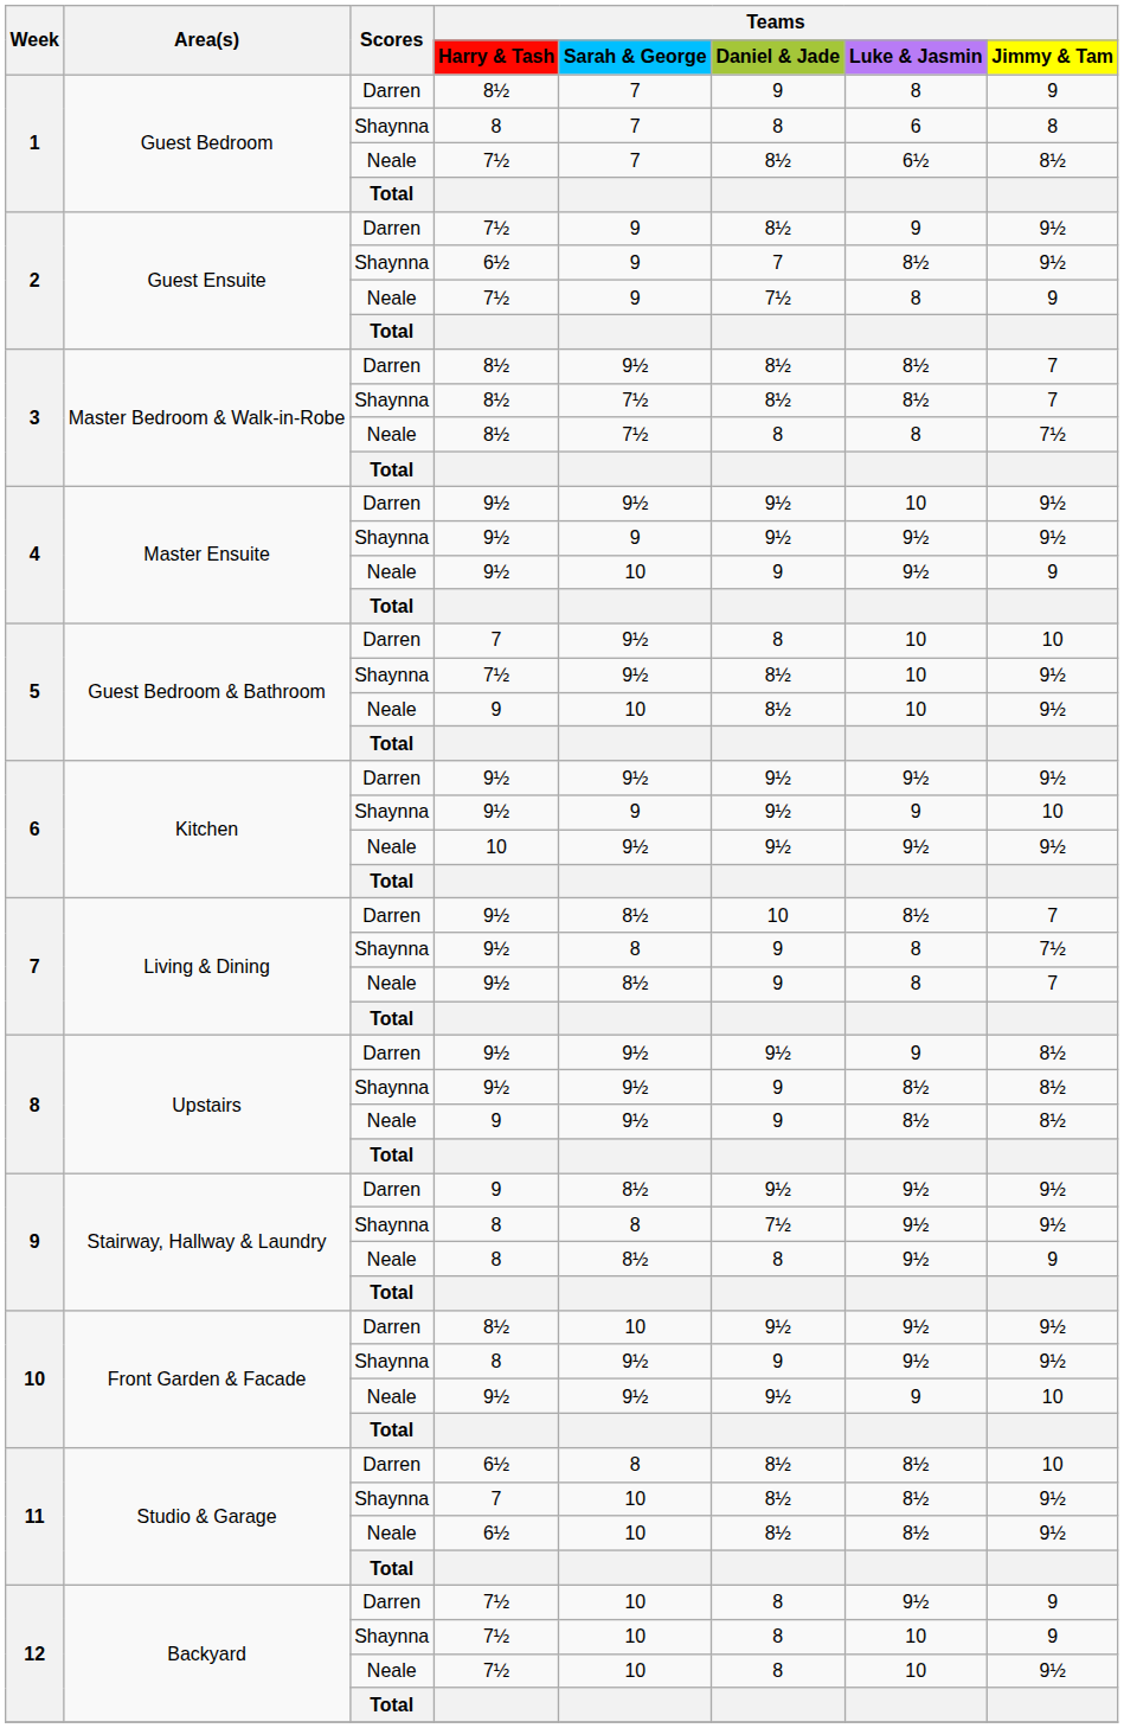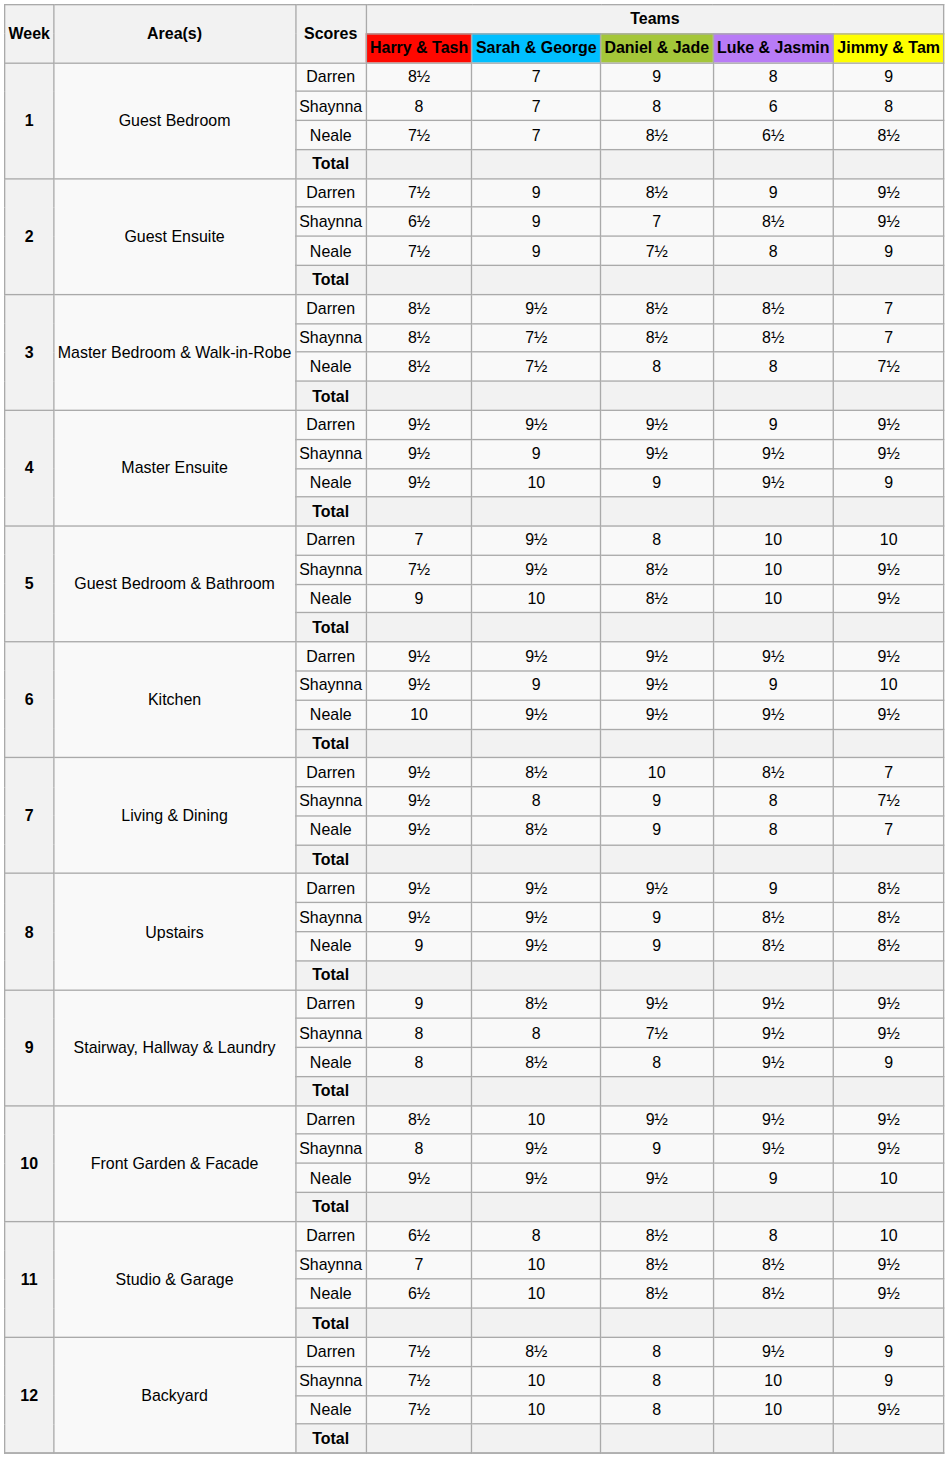 <table class="wikitable" style="text-align: center; font-size: 9pt; line-height:16px; width:80%">
 <tr>
 <th scope="col" rowspan="2">Week</th>
 <th scope="col" rowspan="2">Area(s)</th>
 <th scope="col" rowspan="2">Scores</th>
 <th scope="col" colspan="5">Teams</th>
 </tr>
 <tr>
 <th style="background:#FF0800; color:black;"><strong>Harry & Tash</strong></th>
 <th style="background:#00BFFF; color:black;"><strong>Sarah & George</strong></th>
 <th style="background:#A4C639; color:black;"><strong>Daniel & Jade</strong></th>
 <th style="background:#B87BF6; color:black;"><strong>Luke & Jasmin</strong></th>
 <th style="background:yellow; color:black;"><strong>Jimmy & Tam</strong></th>
 </tr>
 <tr>
 <th rowspan="4">1</th>
 <td rowspan="4">Guest Bedroom</td>
 <td>Darren</td>
 <td>8½</td>
 <td>7</td>
 <td>9</td>
 <td>8</td>
 <td>9</td>
 </tr>
 <tr>
 <td>Shaynna</td>
 <td>8</td>
 <td>7</td>
 <td>8</td>
 <td>6</td>
 <td>8</td>
 </tr>
 <tr>
 <td>Neale</td>
 <td>7½</td>
 <td>7</td>
 <td>8½</td>
 <td>6½</td>
 <td>8½</td>
 </tr>
 <tr>
 <th>Total</th>
 <th></th>
 <th></th>
 <th></th>
 <th></th>
 <th></th>
 </tr>
 <tr>
 <th rowspan="4">2</th>
 <td rowspan="4">Guest Ensuite</td>
 <td>Darren</td>
 <td>7½</td>
 <td>9</td>
 <td>8½</td>
 <td>9</td>
 <td>9½</td>
 </tr>
 <tr>
 <td>Shaynna</td>
 <td>6½</td>
 <td>9</td>
 <td>7</td>
 <td>8½</td>
 <td>9½</td>
 </tr>
 <tr>
 <td>Neale</td>
 <td>7½</td>
 <td>9</td>
 <td>7½</td>
 <td>8</td>
 <td>9</td>
 </tr>
 <tr>
 <th>Total</th>
 <th></th>
 <th></th>
 <th></th>
 <th></th>
 <th></th>
 </tr>
 <tr>
 <th rowspan="4">3</th>
 <td rowspan="4">Master Bedroom & Walk-in-Robe</td>
 <td>Darren</td>
 <td>8½</td>
 <td>9½</td>
 <td>8½</td>
 <td>8½</td>
 <td>7</td>
 </tr>
 <tr>
 <td>Shaynna</td>
 <td>8½</td>
 <td>7½</td>
 <td>8½</td>
 <td>8½</td>
 <td>7</td>
 </tr>
 <tr>
 <td>Neale</td>
 <td>8½</td>
 <td>7½</td>
 <td>8</td>
 <td>8</td>
 <td>7½</td>
 </tr>
 <tr>
 <th>Total</th>
 <th></th>
 <th></th>
 <th></th>
 <th></th>
 <th></th>
 </tr>
 <tr>
 <th rowspan="4">4</th>
 <td rowspan="4">Master Ensuite</td>
 <td>Darren</td>
 <td>9½</td>
 <td>9½</td>
 <td>9½</td>
-<td>10</td>
+<td>9</td>
 <td>9½</td>
 </tr>
 <tr>
 <td>Shaynna</td>
 <td>9½</td>
 <td>9</td>
 <td>9½</td>
 <td>9½</td>
 <td>9½</td>
 </tr>
 <tr>
 <td>Neale</td>
 <td>9½</td>
 <td>10</td>
 <td>9</td>
 <td>9½</td>
 <td>9</td>
 </tr>
 <tr>
 <th>Total</th>
 <th></th>
 <th></th>
 <th></th>
 <th></th>
 <th></th>
 </tr>
 <tr>
 <th rowspan="4">5</th>
 <td rowspan="4">Guest Bedroom & Bathroom</td>
 <td>Darren</td>
 <td>7</td>
 <td>9½</td>
 <td>8</td>
 <td>10</td>
 <td>10</td>
 </tr>
 <tr>
 <td>Shaynna</td>
 <td>7½</td>
 <td>9½</td>
 <td>8½</td>
 <td>10</td>
 <td>9½</td>
 </tr>
 <tr>
 <td>Neale</td>
 <td>9</td>
 <td>10</td>
 <td>8½</td>
 <td>10</td>
 <td>9½</td>
 </tr>
 <tr>
 <th>Total</th>
 <th></th>
 <th></th>
 <th></th>
 <th></th>
 <th></th>
 </tr>
 <tr>
 <th rowspan="4">6</th>
 <td rowspan="4">Kitchen</td>
 <td>Darren</td>
 <td>9½</td>
 <td>9½</td>
 <td>9½</td>
 <td>9½</td>
 <td>9½</td>
 </tr>
 <tr>
 <td>Shaynna</td>
 <td>9½</td>
 <td>9</td>
 <td>9½</td>
 <td>9</td>
 <td>10</td>
 </tr>
 <tr>
 <td>Neale</td>
 <td>10</td>
 <td>9½</td>
 <td>9½</td>
 <td>9½</td>
 <td>9½</td>
 </tr>
 <tr>
 <th>Total</th>
 <th></th>
 <th></th>
 <th></th>
 <th></th>
 <th></th>
 </tr>
 <tr>
 <th rowspan="4">7</th>
 <td rowspan="4">Living & Dining</td>
 <td>Darren</td>
 <td>9½</td>
 <td>8½</td>
 <td>10</td>
 <td>8½</td>
 <td>7</td>
 </tr>
 <tr>
 <td>Shaynna</td>
 <td>9½</td>
 <td>8</td>
 <td>9</td>
 <td>8</td>
 <td>7½</td>
 </tr>
 <tr>
 <td>Neale</td>
 <td>9½</td>
 <td>8½</td>
 <td>9</td>
 <td>8</td>
 <td>7</td>
 </tr>
 <tr>
 <th>Total</th>
 <th></th>
 <th></th>
 <th></th>
 <th></th>
 <th></th>
 </tr>
 <tr>
 <th rowspan="4">8</th>
 <td rowspan="4">Upstairs</td>
 <td>Darren</td>
 <td>9½</td>
 <td>9½</td>
 <td>9½</td>
 <td>9</td>
 <td>8½</td>
 </tr>
 <tr>
 <td>Shaynna</td>
 <td>9½</td>
 <td>9½</td>
 <td>9</td>
 <td>8½</td>
 <td>8½</td>
 </tr>
 <tr>
 <td>Neale</td>
 <td>9</td>
 <td>9½</td>
 <td>9</td>
 <td>8½</td>
 <td>8½</td>
 </tr>
 <tr>
 <th>Total</th>
 <th></th>
 <th></th>
 <th></th>
 <th></th>
 <th></th>
 </tr>
 <tr>
 <th rowspan="4">9</th>
 <td rowspan="4">Stairway, Hallway & Laundry</td>
 <td>Darren</td>
 <td>9</td>
 <td>8½</td>
 <td>9½</td>
 <td>9½</td>
 <td>9½</td>
 </tr>
 <tr>
 <td>Shaynna</td>
 <td>8</td>
 <td>8</td>
 <td>7½</td>
 <td>9½</td>
 <td>9½</td>
 </tr>
 <tr>
 <td>Neale</td>
 <td>8</td>
 <td>8½</td>
 <td>8</td>
 <td>9½</td>
 <td>9</td>
 </tr>
 <tr>
 <th>Total</th>
 <th></th>
 <th></th>
 <th></th>
 <th></th>
 <th></th>
 </tr>
 <tr>
 <th rowspan="4">10</th>
 <td rowspan="4">Front Garden & Facade</td>
 <td>Darren</td>
 <td>8½</td>
 <td>10</td>
 <td>9½</td>
 <td>9½</td>
 <td>9½</td>
 </tr>
 <tr>
 <td>Shaynna</td>
 <td>8</td>
 <td>9½</td>
 <td>9</td>
 <td>9½</td>
 <td>9½</td>
 </tr>
 <tr>
 <td>Neale</td>
 <td>9½</td>
 <td>9½</td>
 <td>9½</td>
 <td>9</td>
 <td>10</td>
 </tr>
 <tr>
 <th>Total</th>
 <th></th>
 <th></th>
 <th></th>
 <th></th>
 <th></th>
 </tr>
 <tr>
 <th rowspan="4">11</th>
 <td rowspan="4">Studio & Garage</td>
 <td>Darren</td>
 <td>6½</td>
 <td>8</td>
 <td>8½</td>
-<td>8½</td>
+<td>8</td>
 <td>10</td>
 </tr>
 <tr>
 <td>Shaynna</td>
 <td>7</td>
 <td>10</td>
 <td>8½</td>
 <td>8½</td>
 <td>9½</td>
 </tr>
 <tr>
 <td>Neale</td>
 <td>6½</td>
 <td>10</td>
 <td>8½</td>
 <td>8½</td>
 <td>9½</td>
 </tr>
 <tr>
 <th>Total</th>
 <th></th>
 <th></th>
 <th></th>
 <th></th>
 <th></th>
 </tr>
 <tr>
 <th rowspan="4">12</th>
 <td rowspan="4">Backyard</td>
 <td>Darren</td>
 <td>7½</td>
-<td>10</td>
+<td>8½</td>
 <td>8</td>
 <td>9½</td>
 <td>9</td>
 </tr>
 <tr>
 <td>Shaynna</td>
 <td>7½</td>
 <td>10</td>
 <td>8</td>
 <td>10</td>
 <td>9</td>
 </tr>
 <tr>
 <td>Neale</td>
 <td>7½</td>
 <td>10</td>
 <td>8</td>
 <td>10</td>
 <td>9½</td>
 </tr>
 <tr>
 <th>Total</th>
 <th></th>
 <th></th>
 <th></th>
 <th></th>
 <th></th>
 </tr>
 <tr>
 </tr>
 </table>
